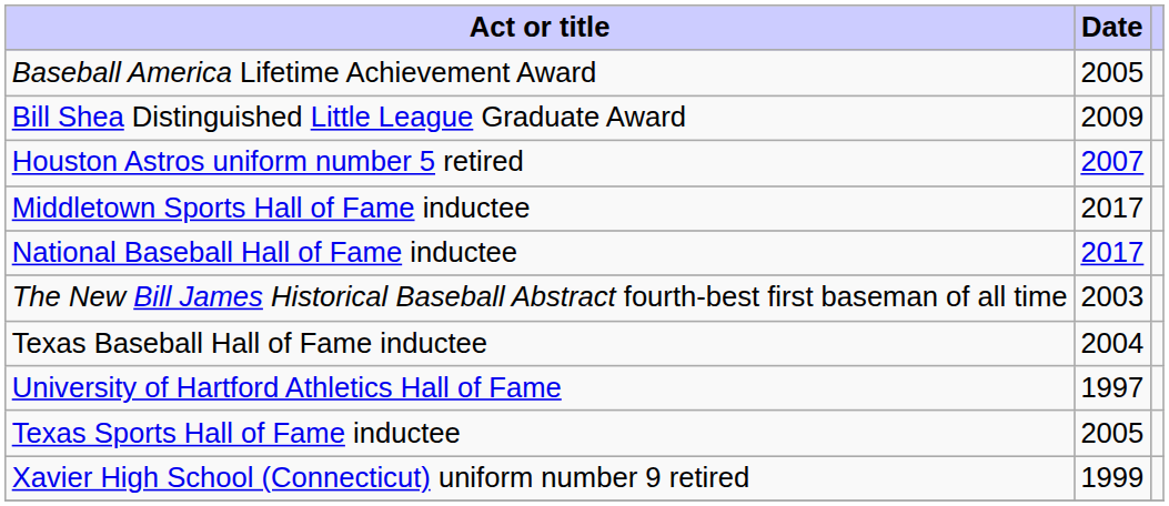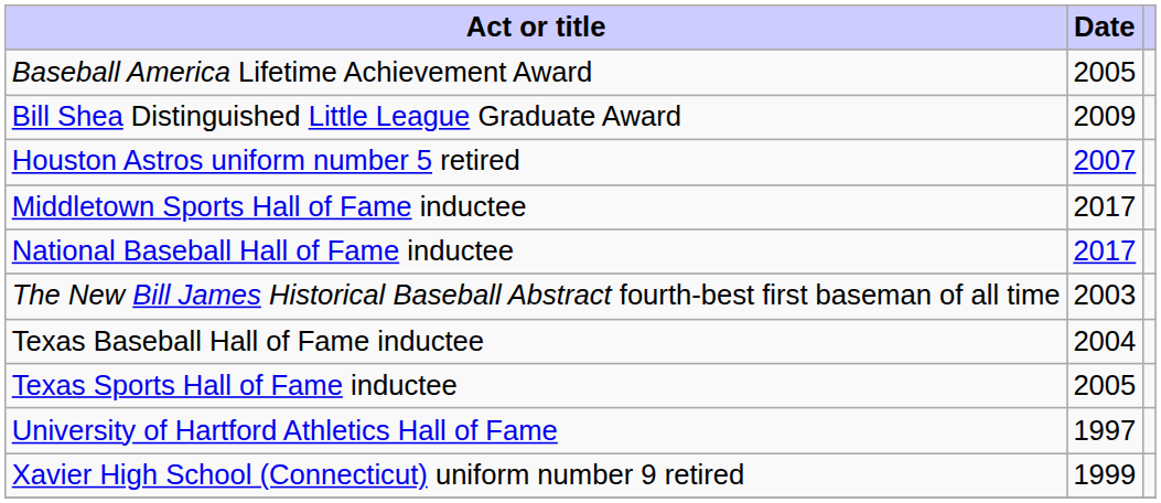 <table class="wikitable" margin: 5px; text-align: center;>
 <tr>
 <th style="background:#ccf;">Act or title</th>
 <th style="background:#ccf;">Date</th>
 <th style="background:#ccf;"></th>
 </tr>
 <tr>
 <td><em>Baseball America</em> Lifetime Achievement Award</td>
 <td align="center">2005</td>
 <td align="center"></td>
 </tr>
 <tr>
 <td><a href='#'>Bill Shea</a> Distinguished <a href='#'>Little League</a> Graduate Award</td>
 <td align="center">2009</td>
 <td align="center"></td>
 </tr>
 <tr>
 <td><a href='#'>Houston Astros uniform number 5</a> retired</td>
 <td align="center"><a href='#'>2007</a></td>
 <td align="center"></td>
 </tr>
 <tr>
 <td><a href='#'>Middletown Sports Hall of Fame</a> inductee</td>
 <td align="center">2017</td>
 <td align="center"></td>
 </tr>
 <tr>
 <td><a href='#'>National Baseball Hall of Fame</a> inductee</td>
 <td align="center"><a href='#'>2017</a></td>
 <td align="center"></td>
 </tr>
 <tr>
 <td><em>The New <a href='#'>Bill James</a> Historical Baseball Abstract</em> fourth-best first baseman of all time</td>
 <td align="center">2003</td>
 <td align="center"></td>
 </tr>
 <tr>
 <td>Texas Baseball Hall of Fame inductee</td>
 <td align="center">2004</td>
 <td align="center"></td>
 </tr>
 <tr>
-<td><a href='#'>University of Hartford Athletics Hall of Fame</a></td>
-<td align="center">1997</td>
+<td><a href='#'>Texas Sports Hall of Fame</a> inductee</td>
+<td align="center">2005</td>
 <td align="center"></td>
 </tr>
 <tr>
-<td><a href='#'>Texas Sports Hall of Fame</a> inductee</td>
-<td align="center">2005</td>
+<td><a href='#'>University of Hartford Athletics Hall of Fame</a></td>
+<td align="center">1997</td>
 <td align="center"></td>
 </tr>
 <tr>
 <td><a href='#'>Xavier High School (Connecticut)</a> uniform number 9 retired</td>
 <td align="center">1999</td>
 <td align="center"></td>
 </tr>
 <tr>
 </tr>
 </table>
